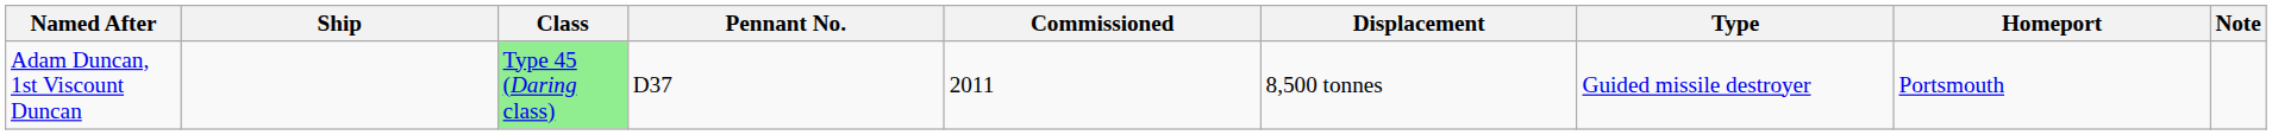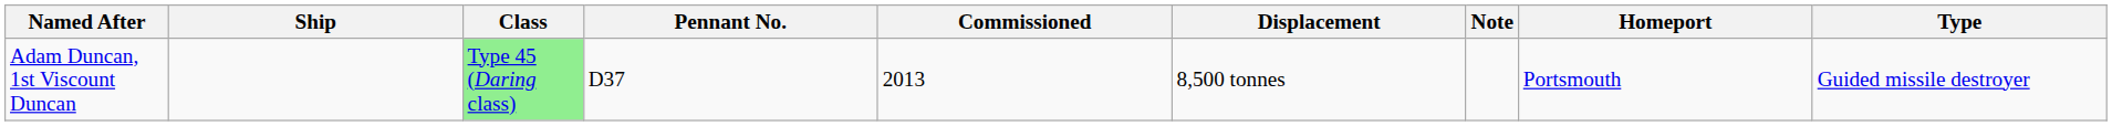 <table class="wikitable" style="margin:auto; width:100%;">
 <tr>
 <th>Named After</th>
 <th style="text-align:center; width:14%;">Ship</th>
 <th>Class</th>
 <th style="text-align:center; width:14%;">Pennant No.</th>
 <th style="text-align:center; width:14%;">Commissioned</th>
 <th style="text-align:center; width:14%;">Displacement</th>
+<th style="text-align:center; width:2%;">Note</th>
+<th style="text-align:center; width:14%;">Homeport</th>
 <th style="text-align:center; width:14%;">Type</th>
-<th style="text-align:center; width:14%;">Homeport</th>
-<th style="text-align:center; width:2%;">Note</th>
 </tr>
 <tr>
 <td><a href='#'>Adam Duncan, 1st Viscount Duncan</a></td>
 <td></td>
 <td style="background: lightgreen;"><a href='#'>Type 45 (<em>Daring</em> class)</a></td>
 <td>D37</td>
-<td>2011</td>
+<td>2013</td>
 <td>8,500 tonnes</td>
+<td></td>
+<td><a href='#'>Portsmouth</a></td>
 <td><a href='#'>Guided missile destroyer</a></td>
-<td><a href='#'>Portsmouth</a></td>
-<td></td>
 </tr>
 </table>
